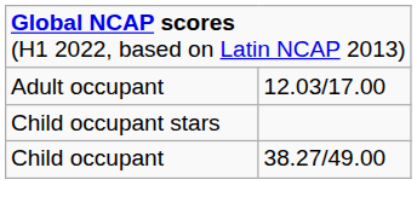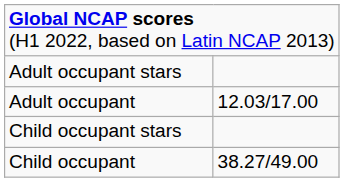 <table class="wikitable">
 <tr>
 <td colspan="2"><strong><a href='#'>Global NCAP</a> scores</strong> <br> (H1 2022, based on <a href='#'>Latin NCAP</a> 2013)</td>
+</tr>
+<tr>
+<td>Adult occupant stars</td>
+<td></td>
 </tr>
 <tr>
 <td>Adult occupant</td>
 <td>12.03/17.00</td>
 </tr>
 <tr>
 <td>Child occupant stars</td>
 <td></td>
 </tr>
 <tr>
 <td>Child occupant</td>
 <td>38.27/49.00</td>
 </tr>
 </table>
